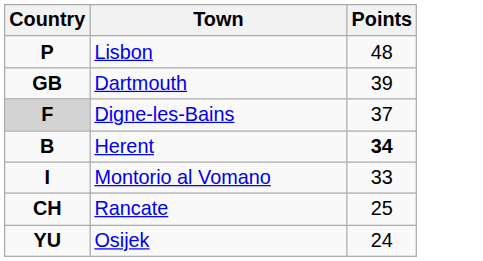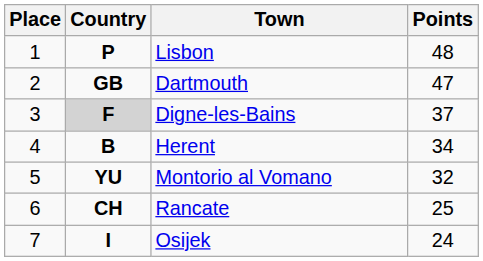 <table class="wikitable">
 <tr>
+<th width="25">Place</th>
 <th width="25">Country</th>
 <th width="200">Town</th>
 <th width="25">Points</th>
 </tr>
 <tr>
+<td align="center">1</td>
 <td align="center"><strong>P</strong></td>
 <td align="left"><a href='#'>Lisbon</a></td>
 <td align="center">48</td>
 </tr>
 <tr>
+<td align="center">2</td>
 <td align="center"><strong>GB</strong></td>
 <td align="left"><a href='#'>Dartmouth</a></td>
-<td align="center">39</td>
+<td align="center">47</td>
 </tr>
 <tr>
+<td align="center">3</td>
 <td align="center" style="background: lightgrey;"><strong>F</strong></td>
 <td align="left"><a href='#'>Digne-les-Bains</a></td>
 <td align="center">37</td>
 </tr>
 <tr>
+<td align="center">4</td>
 <td align="center"><strong>B</strong></td>
 <td align="left"><a href='#'>Herent</a></td>
-<td align="center"><strong>34</strong></td>
+<td align="center">34</td>
 </tr>
 <tr>
-<td align="center"><strong>I</strong></td>
+<td align="center">5</td>
+<td align="center"><strong>YU</strong></td>
 <td align="left"><a href='#'>Montorio al Vomano</a></td>
-<td align="center">33</td>
+<td align="center">32</td>
 </tr>
 <tr>
+<td align="center">6</td>
 <td align="center"><strong>CH</strong></td>
 <td align="left"><a href='#'>Rancate</a></td>
 <td align="center">25</td>
 </tr>
 <tr>
-<td align="center"><strong>YU</strong></td>
+<td align="center">7</td>
+<td align="center"><strong>I</strong></td>
 <td align="left"><a href='#'>Osijek</a></td>
 <td align="center">24</td>
 </tr>
 </table>
